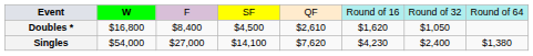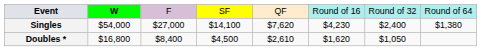 <table class=wikitable style=font-size:90%;text-align:center>
 <tr>
 <td width=130 bgcolor=dfe2e9><strong>Event</strong></td>
 <td width=80 bgcolor=lime><strong>W</strong></td>
 <td width=85 bgcolor=thistle>F</td>
 <td width=85 bgcolor=ffff00>SF</td>
 <td width=85 bgcolor=ffebcd>QF</td>
 <td width=85 bgcolor=afeeee>Round of 16</td>
 <td width=85 bgcolor=afeeee>Round of 32</td>
 <td width=85 bgcolor=afeeee>Round of 64</td>
 </tr>
 <tr>
+<th style=background:#f3f3f3>Singles</th>
+<td>$54,000</td>
+<td>$27,000</td>
+<td>$14,100</td>
+<td>$7,620</td>
+<td>$4,230</td>
+<td>$2,400</td>
+<td>$1,380</td>
+</tr>
+<tr>
 <th style=background:#f3f3f3>Doubles *</th>
 <td>$16,800</td>
 <td>$8,400</td>
 <td>$4,500</td>
 <td>$2,610</td>
 <td>$1,620</td>
 <td>$1,050</td>
 <td></td>
 </tr>
-<tr>
-<th style=background:#f3f3f3>Singles</th>
-<td>$54,000</td>
-<td>$27,000</td>
-<td>$14,100</td>
-<td>$7,620</td>
-<td>$4,230</td>
-<td>$2,400</td>
-<td>$1,380</td>
-</tr>
 </table>
